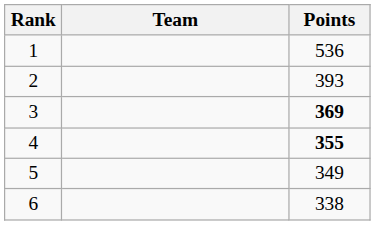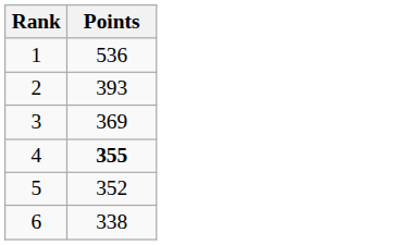 <table class="wikitable" style="text-align:center;">
 <tr>
 <th width=40>Rank</th>
-<th width=180>Team</th>
 <th width=60>Points</th>
 </tr>
 <tr>
 <td>1</td>
-<td align=left></td>
 <td>536</td>
 </tr>
 <tr>
 <td>2</td>
-<td align=left></td>
 <td>393</td>
 </tr>
 <tr>
 <td>3</td>
-<td align=left></td>
-<td><strong>369</strong></td>
+<td>369</td>
 </tr>
 <tr>
 <td>4</td>
-<td align=left></td>
 <td><strong>355</strong></td>
 </tr>
 <tr>
 <td>5</td>
-<td align=left></td>
-<td>349</td>
+<td>352</td>
 </tr>
 <tr>
 <td>6</td>
-<td align=left></td>
 <td>338</td>
 </tr>
 </table>
